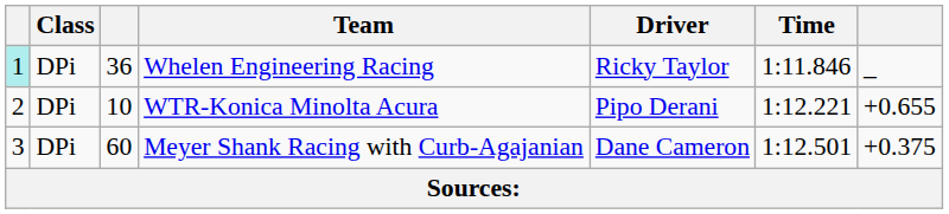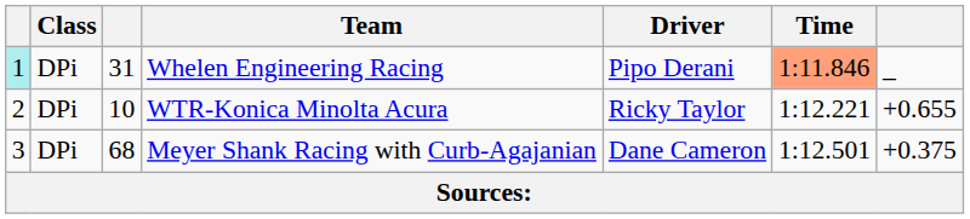 <table class="wikitable">
 <tr>
 <th></th>
 <th>Class</th>
 <th></th>
 <th>Team</th>
 <th>Driver</th>
 <th>Time</th>
 <th></th>
 </tr>
 <tr>
 <td style="background: paleturquoise;">1</td>
 <td>DPi</td>
-<td>36</td>
+<td>31</td>
 <td><a href='#'>Whelen Engineering Racing</a></td>
-<td><a href='#'>Ricky Taylor</a></td>
-<td>1:11.846</td>
+<td><a href='#'>Pipo Derani</a></td>
+<td style="background: lightsalmon;">1:11.846</td>
 <td>_</td>
 </tr>
 <tr>
 <td>2</td>
 <td>DPi</td>
 <td>10</td>
 <td><a href='#'>WTR-Konica Minolta Acura</a></td>
-<td><a href='#'>Pipo Derani</a></td>
+<td><a href='#'>Ricky Taylor</a></td>
 <td>1:12.221</td>
 <td>+0.655</td>
 </tr>
 <tr>
 <td>3</td>
 <td>DPi</td>
-<td>60</td>
+<td>68</td>
 <td><a href='#'>Meyer Shank Racing</a> with <a href='#'>Curb-Agajanian</a></td>
 <td><a href='#'>Dane Cameron</a></td>
 <td>1:12.501</td>
 <td>+0.375</td>
 </tr>
 <tr>
 <th colspan="7">Sources:</th>
 </tr>
 </table>
